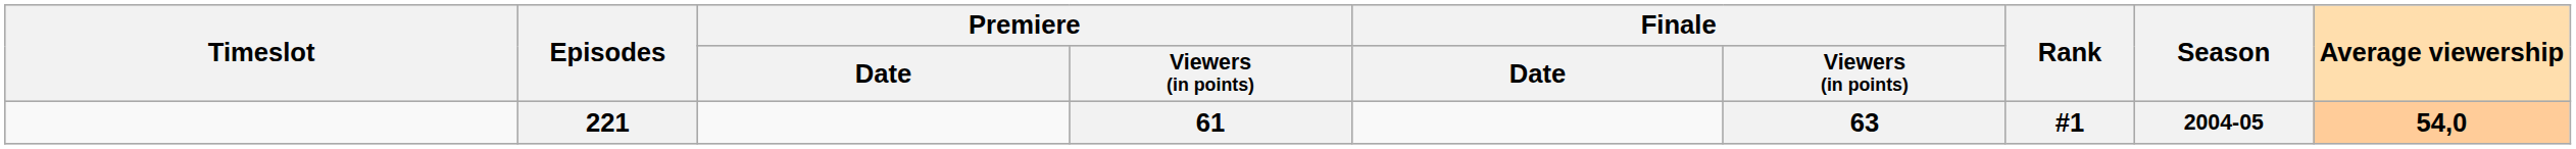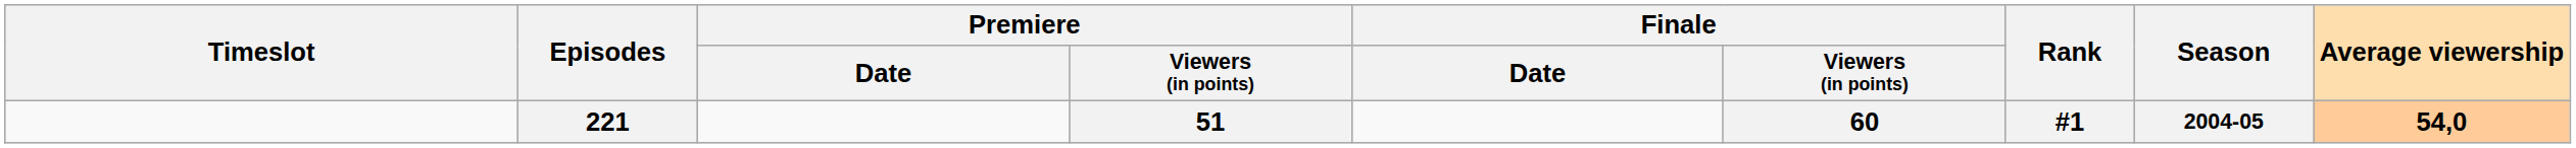 <table class="wikitable">
 <tr>
 <th style="width:20%;" rowspan=2>Timeslot</th>
 <th style="width:07%;" rowspan=2>Episodes</th>
 <th colspan=2>Premiere</th>
 <th colspan=2>Finale</th>
 <th style="width:05%;" rowspan=2>Rank</th>
 <th style="width:07%;" rowspan=2>Season</th>
 <th style="width:10%; background:#ffdead;" rowspan="2">Average viewership</th>
 </tr>
 <tr>
 <th>Date</th>
 <th span style="width:11%; font-size:smaller; line-height:100%;">Viewers<br><small>(in points)</small></th>
 <th>Date</th>
 <th span style="width:11%; font-size:smaller; line-height:100%;">Viewers<br><small>(in points)</small></th>
 </tr>
 <tr>
 <td></td>
 <th>221</th>
 <td style="font-size:11px;line-height:110%"></td>
-<th>61</th>
+<th>51</th>
 <td style="font-size:11px;line-height:110%"></td>
-<th>63</th>
+<th>60</th>
 <th>#1</th>
 <th style="font-size:smaller">2004-05</th>
 <th style="background:#fc9;">54,0</th>
 </tr>
 </table>
